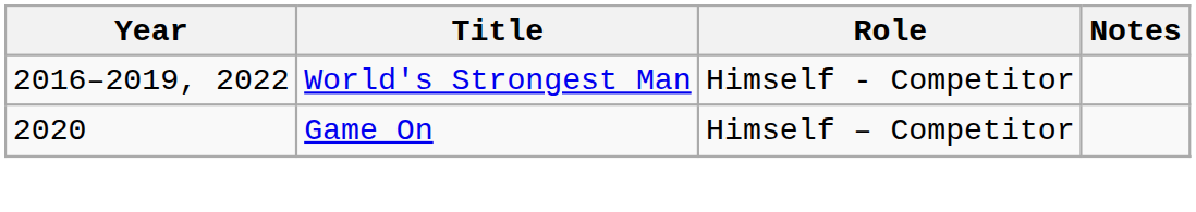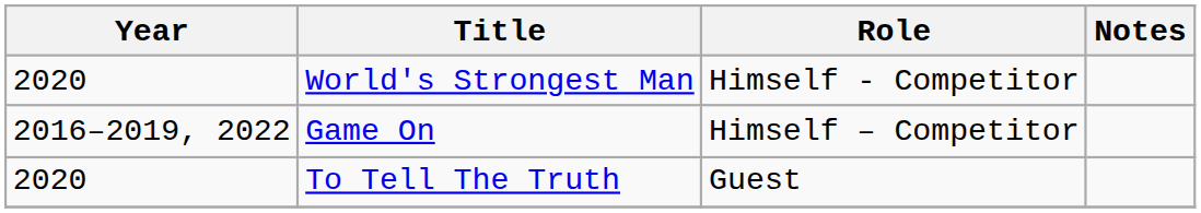 <table class="wikitable sortable">
 <tr>
 <th>Year</th>
 <th>Title</th>
 <th>Role</th>
 <th>Notes</th>
 </tr>
 <tr>
-<td>2016–2019, 2022</td>
+<td>2020</td>
 <td><a href='#'>World's Strongest Man</a></td>
 <td>Himself - Competitor</td>
 <td></td>
 </tr>
 <tr>
-<td>2020</td>
+<td>2016–2019, 2022</td>
 <td><a href='#'>Game On</a></td>
 <td>Himself – Competitor</td>
 <td></td>
 </tr>
 <tr>
+<td>2020</td>
+<td><a href='#'>To Tell The Truth</a></td>
+<td>Guest</td>
+<td></td>
+</tr>
+<tr>
 </tr>
 </table>
